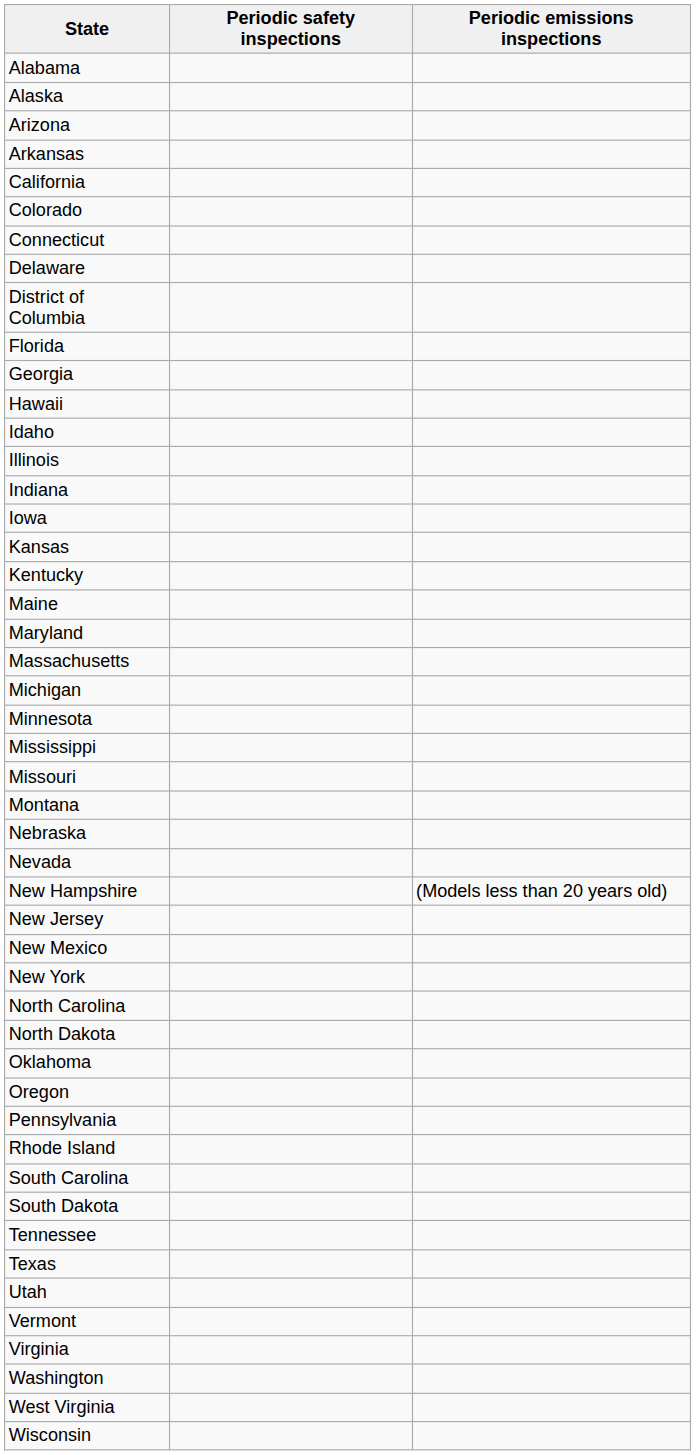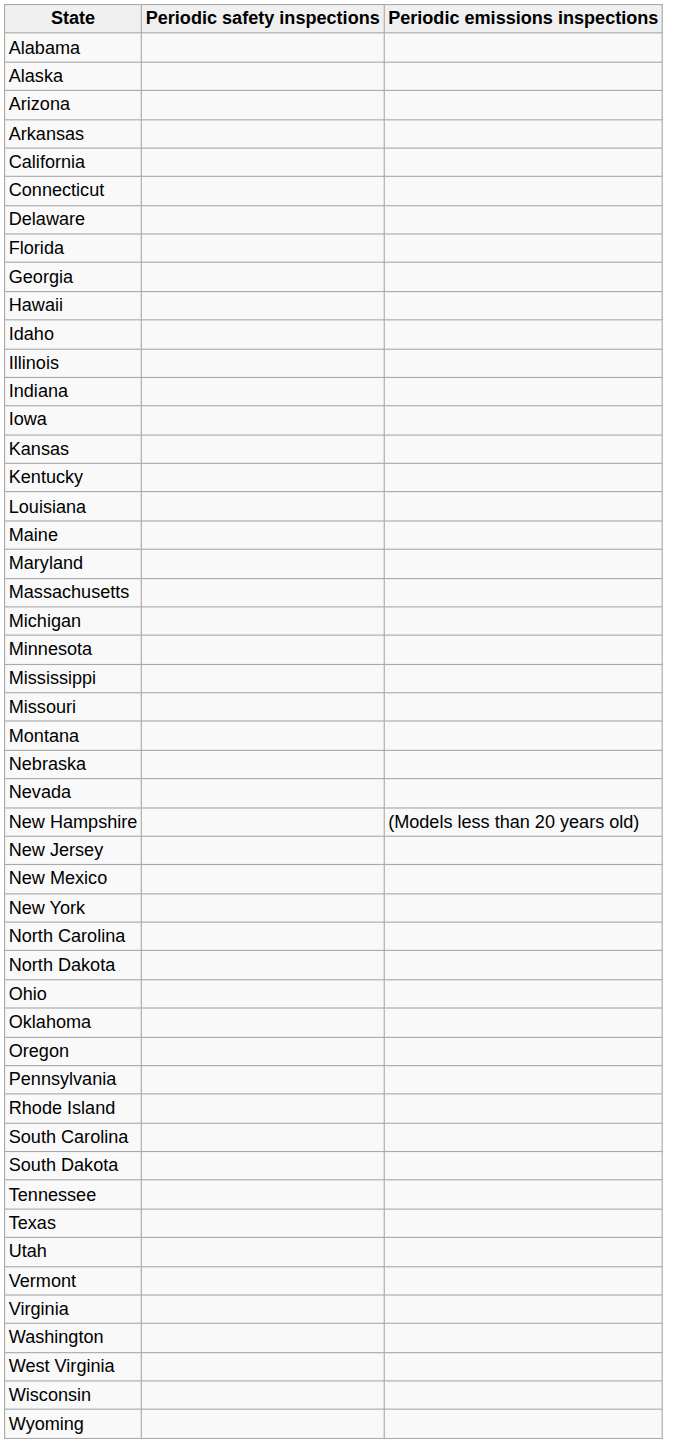 <table class="wikitable">
 <tr>
 <td align="center" style="background:#f0f0f0;color:black"><strong>State</strong></td>
 <td align="center" style="background:#f0f0f0;color:black"><strong>Periodic safety inspections</strong></td>
 <td align="center" style="background:#f0f0f0;color:black"><strong>Periodic emissions inspections</strong></td>
 </tr>
 <tr>
 <td>Alabama</td>
 <td></td>
 <td></td>
 </tr>
 <tr>
 <td>Alaska</td>
 <td></td>
 <td></td>
 </tr>
 <tr>
 <td>Arizona</td>
 <td></td>
 <td></td>
 </tr>
 <tr>
 <td>Arkansas</td>
 <td></td>
 <td></td>
 </tr>
 <tr>
 <td>California</td>
 <td></td>
 <td></td>
 </tr>
 <tr>
-<td>Colorado</td>
-<td></td>
-<td></td>
-</tr>
-<tr>
 <td>Connecticut</td>
 <td></td>
 <td></td>
 </tr>
 <tr>
 <td>Delaware</td>
-<td></td>
-<td></td>
-</tr>
-<tr>
-<td>District of Columbia</td>
 <td></td>
 <td></td>
 </tr>
 <tr>
 <td>Florida</td>
 <td></td>
 <td></td>
 </tr>
 <tr>
 <td>Georgia</td>
 <td></td>
 <td></td>
 </tr>
 <tr>
 <td>Hawaii</td>
 <td></td>
 <td></td>
 </tr>
 <tr>
 <td>Idaho</td>
 <td></td>
 <td></td>
 </tr>
 <tr>
 <td>Illinois</td>
 <td></td>
 <td></td>
 </tr>
 <tr>
 <td>Indiana</td>
 <td></td>
 <td></td>
 </tr>
 <tr>
 <td>Iowa</td>
 <td></td>
 <td></td>
 </tr>
 <tr>
 <td>Kansas</td>
 <td></td>
 <td></td>
 </tr>
 <tr>
 <td>Kentucky</td>
+<td></td>
+<td></td>
+</tr>
+<tr>
+<td>Louisiana</td>
 <td></td>
 <td></td>
 </tr>
 <tr>
 <td>Maine</td>
 <td></td>
 <td></td>
 </tr>
 <tr>
 <td>Maryland</td>
 <td></td>
 <td></td>
 </tr>
 <tr>
 <td>Massachusetts</td>
 <td></td>
 <td></td>
 </tr>
 <tr>
 <td>Michigan</td>
 <td></td>
 <td></td>
 </tr>
 <tr>
 <td>Minnesota</td>
 <td></td>
 <td></td>
 </tr>
 <tr>
 <td>Mississippi</td>
 <td></td>
 <td></td>
 </tr>
 <tr>
 <td>Missouri</td>
 <td></td>
 <td></td>
 </tr>
 <tr>
 <td>Montana</td>
 <td></td>
 <td></td>
 </tr>
 <tr>
 <td>Nebraska</td>
 <td></td>
 <td></td>
 </tr>
 <tr>
 <td>Nevada</td>
 <td></td>
 <td></td>
 </tr>
 <tr>
 <td>New Hampshire</td>
 <td></td>
 <td> (Models less than 20 years old)</td>
 </tr>
 <tr>
 <td>New Jersey</td>
 <td></td>
 <td></td>
 </tr>
 <tr>
 <td>New Mexico</td>
 <td></td>
 <td></td>
 </tr>
 <tr>
 <td>New York</td>
 <td></td>
 <td></td>
 </tr>
 <tr>
 <td>North Carolina</td>
 <td></td>
 <td></td>
 </tr>
 <tr>
 <td>North Dakota</td>
 <td></td>
 <td></td>
 </tr>
 <tr>
+<td>Ohio</td>
+<td></td>
+<td></td>
+</tr>
+<tr>
 <td>Oklahoma</td>
 <td></td>
 <td></td>
 </tr>
 <tr>
 <td>Oregon</td>
 <td></td>
 <td></td>
 </tr>
 <tr>
 <td>Pennsylvania</td>
 <td></td>
 <td></td>
 </tr>
 <tr>
 <td>Rhode Island</td>
 <td></td>
 <td></td>
 </tr>
 <tr>
 <td>South Carolina</td>
 <td></td>
 <td></td>
 </tr>
 <tr>
 <td>South Dakota</td>
 <td></td>
 <td></td>
 </tr>
 <tr>
 <td>Tennessee</td>
 <td></td>
 <td></td>
 </tr>
 <tr>
 <td>Texas</td>
 <td></td>
 <td></td>
 </tr>
 <tr>
 <td>Utah</td>
 <td></td>
 <td></td>
 </tr>
 <tr>
 <td>Vermont</td>
 <td></td>
 <td></td>
 </tr>
 <tr>
 <td>Virginia</td>
 <td></td>
 <td></td>
 </tr>
 <tr>
 <td>Washington</td>
 <td></td>
 <td></td>
 </tr>
 <tr>
 <td>West Virginia</td>
 <td></td>
 <td></td>
 </tr>
 <tr>
 <td>Wisconsin</td>
 <td></td>
 <td></td>
 </tr>
+<tr>
+<td>Wyoming</td>
+<td></td>
+<td></td>
+</tr>
 </table>
